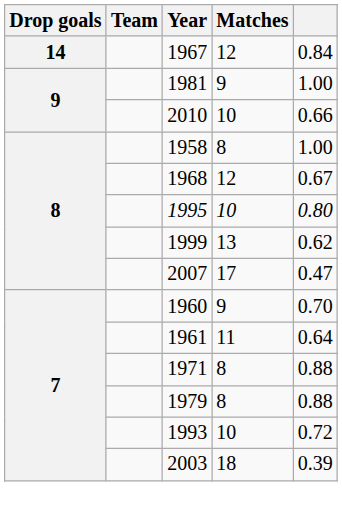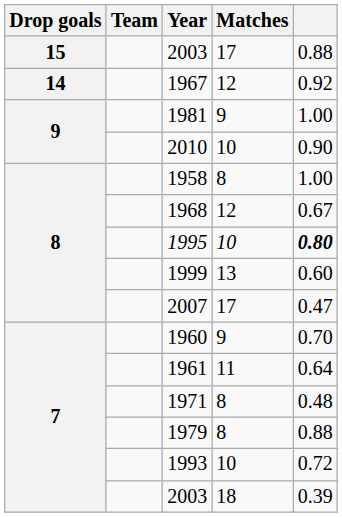 <table class="wikitable sortable">
 <tr>
 <th>Drop goals</th>
 <th>Team</th>
 <th>Year</th>
 <th>Matches</th>
 <th></th>
 </tr>
 <tr>
+<th>15</th>
+<td></td>
+<td>2003</td>
+<td>17</td>
+<td>0.88</td>
+</tr>
+<tr>
 <th>14</th>
 <td></td>
 <td>1967</td>
 <td>12</td>
-<td>0.84</td>
+<td>0.92</td>
 </tr>
 <tr>
 <th rowspan="2">9</th>
 <td></td>
 <td>1981</td>
 <td>9</td>
 <td>1.00</td>
 </tr>
 <tr>
 <td></td>
 <td>2010</td>
 <td>10</td>
-<td>0.66</td>
+<td>0.90</td>
 </tr>
 <tr>
 <th rowspan=5>8</th>
 <td></td>
 <td>1958</td>
 <td>8</td>
 <td>1.00</td>
 </tr>
 <tr>
 <td></td>
 <td>1968</td>
 <td>12</td>
 <td>0.67</td>
 </tr>
 <tr>
 <td><em></em></td>
 <td><em>1995</em></td>
 <td><em>10</em></td>
-<td><em>0.80</em></td>
+<td><strong><em>0.80</em></strong></td>
 </tr>
 <tr>
 <td></td>
 <td>1999</td>
 <td>13</td>
-<td>0.62</td>
+<td>0.60</td>
 </tr>
 <tr>
 <td></td>
 <td>2007</td>
 <td>17</td>
 <td>0.47</td>
 </tr>
 <tr>
 <th rowspan=6>7</th>
 <td></td>
 <td>1960</td>
 <td>9</td>
 <td>0.70</td>
 </tr>
 <tr>
 <td></td>
 <td>1961</td>
 <td>11</td>
 <td>0.64</td>
 </tr>
 <tr>
 <td></td>
 <td>1971</td>
 <td>8</td>
-<td>0.88</td>
+<td>0.48</td>
 </tr>
 <tr>
 <td></td>
 <td>1979</td>
 <td>8</td>
 <td>0.88</td>
 </tr>
 <tr>
 <td></td>
 <td>1993</td>
 <td>10</td>
 <td>0.72</td>
 </tr>
 <tr>
 <td></td>
 <td>2003</td>
 <td>18</td>
 <td>0.39</td>
 </tr>
 </table>
